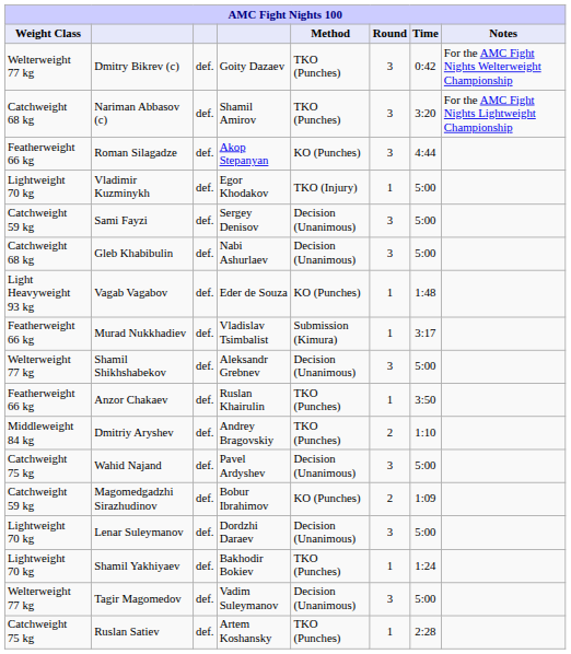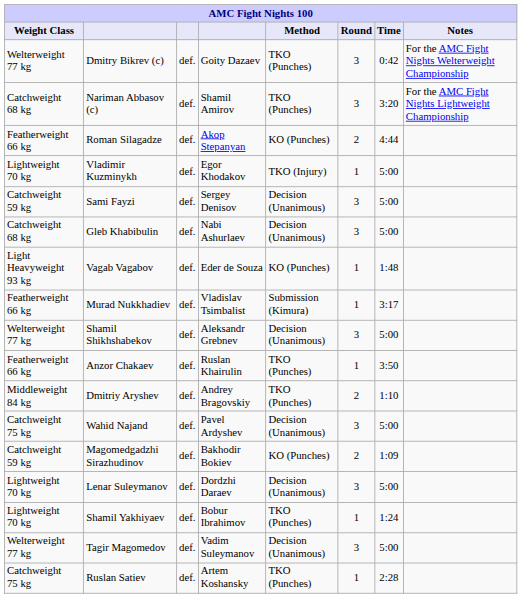 <table class="wikitable" style="font-size: 80%;">
 <tr>
 <th colspan="8" style="background-color: #ccf; color: #000080; text-align: center;"><strong>AMC Fight Nights 100</strong></th>
 </tr>
 <tr>
 <th colspan="1" style="background-color: #E6E8FA; color: #000000; text-align: center;">Weight Class</th>
 <th colspan="1" style="background-color: #E6E8FA; color: #000000; text-align: center;"></th>
 <th colspan="1" style="background-color: #E6E8FA; color: #000000; text-align: center;"></th>
 <th colspan="1" style="background-color: #E6E8FA; color: #000000; text-align: center;"></th>
 <th colspan="1" style="background-color: #E6E8FA; color: #000000; text-align: center;">Method</th>
 <th colspan="1" style="background-color: #E6E8FA; color: #000000; text-align: center;">Round</th>
 <th colspan="1" style="background-color: #E6E8FA; color: #000000; text-align: center;">Time</th>
 <th colspan="1" style="background-color: #E6E8FA; color: #000000; text-align: center;">Notes</th>
 </tr>
 <tr>
 <td>Welterweight 77 kg</td>
 <td> Dmitry Bikrev (c)</td>
 <td align=center>def.</td>
 <td> Goity Dazaev</td>
 <td>TKO (Punches)</td>
 <td align=center>3</td>
 <td align=center>0:42</td>
 <td>For the <a href='#'>AMC Fight Nights Welterweight Championship</a></td>
 </tr>
 <tr>
 <td>Catchweight 68 kg</td>
 <td> Nariman Abbasov (c)</td>
 <td align=center>def.</td>
 <td> Shamil Amirov</td>
 <td>TKO (Punches)</td>
 <td align=center>3</td>
 <td align=center>3:20</td>
 <td>For the <a href='#'>AMC Fight Nights Lightweight Championship</a></td>
 </tr>
 <tr>
 <td>Featherweight 66 kg</td>
 <td> Roman Silagadze</td>
 <td align=center>def.</td>
 <td> <a href='#'>Akop Stepanyan</a></td>
 <td>KO (Punches)</td>
-<td align=center>3</td>
+<td align=center>2</td>
 <td align=center>4:44</td>
 <td></td>
 </tr>
 <tr>
 <td>Lightweight 70 kg</td>
 <td> Vladimir Kuzminykh</td>
 <td align=center>def.</td>
 <td> Egor Khodakov</td>
 <td>TKO (Injury)</td>
 <td align=center>1</td>
 <td align=center>5:00</td>
 <td></td>
 </tr>
 <tr>
 <td>Catchweight 59 kg</td>
 <td> Sami Fayzi</td>
 <td align=center>def.</td>
 <td> Sergey Denisov</td>
 <td>Decision (Unanimous)</td>
 <td align=center>3</td>
 <td align=center>5:00</td>
 <td></td>
 </tr>
 <tr>
 <td>Catchweight 68 kg</td>
 <td> Gleb Khabibulin</td>
 <td align=center>def.</td>
 <td> Nabi Ashurlaev</td>
 <td>Decision (Unanimous)</td>
 <td align=center>3</td>
 <td align=center>5:00</td>
 <td></td>
 </tr>
 <tr>
 <td>Light Heavyweight 93 kg</td>
 <td> Vagab Vagabov</td>
 <td align=center>def.</td>
 <td> Eder de Souza</td>
 <td>KO (Punches)</td>
 <td align=center>1</td>
 <td align=center>1:48</td>
 <td></td>
 </tr>
 <tr>
 <td>Featherweight 66 kg</td>
 <td> Murad Nukkhadiev</td>
 <td align=center>def.</td>
 <td> Vladislav Tsimbalist</td>
 <td>Submission (Kimura)</td>
 <td align=center>1</td>
 <td align=center>3:17</td>
 <td></td>
 </tr>
 <tr>
 <td>Welterweight 77 kg</td>
 <td> Shamil Shikhshabekov</td>
 <td align=center>def.</td>
 <td> Aleksandr Grebnev</td>
 <td>Decision (Unanimous)</td>
 <td align=center>3</td>
 <td align=center>5:00</td>
 <td></td>
 </tr>
 <tr>
 <td>Featherweight 66 kg</td>
 <td> Anzor Chakaev</td>
 <td align=center>def.</td>
 <td> Ruslan Khairulin</td>
 <td>TKO (Punches)</td>
 <td align=center>1</td>
 <td align=center>3:50</td>
 <td></td>
 </tr>
 <tr>
 <td>Middleweight 84 kg</td>
 <td> Dmitriy Aryshev</td>
 <td align=center>def.</td>
 <td> Andrey Bragovskiy</td>
 <td>TKO (Punches)</td>
 <td align=center>2</td>
 <td align=center>1:10</td>
 <td></td>
 </tr>
 <tr>
 <td>Catchweight 75 kg</td>
 <td> Wahid Najand</td>
 <td align=center>def.</td>
 <td> Pavel Ardyshev</td>
 <td>Decision (Unanimous)</td>
 <td align=center>3</td>
 <td align=center>5:00</td>
 <td></td>
 </tr>
 <tr>
 <td>Catchweight 59 kg</td>
 <td> Magomedgadzhi Sirazhudinov</td>
 <td align=center>def.</td>
-<td> Bobur Ibrahimov</td>
+<td> Bakhodir Bokiev</td>
 <td>KO (Punches)</td>
 <td align=center>2</td>
 <td align=center>1:09</td>
 <td></td>
 </tr>
 <tr>
 <td>Lightweight 70 kg</td>
 <td> Lenar Suleymanov</td>
 <td align=center>def.</td>
 <td> Dordzhi Daraev</td>
 <td>Decision (Unanimous)</td>
 <td align=center>3</td>
 <td align=center>5:00</td>
 </tr>
 <tr>
 <td>Lightweight 70 kg</td>
 <td> Shamil Yakhiyaev</td>
 <td align=center>def.</td>
-<td> Bakhodir Bokiev</td>
+<td> Bobur Ibrahimov</td>
 <td>TKO (Punches)</td>
 <td align=center>1</td>
 <td align=center>1:24</td>
 <td></td>
 </tr>
 <tr>
 <td>Welterweight 77 kg</td>
 <td> Tagir Magomedov</td>
 <td align=center>def.</td>
 <td> Vadim Suleymanov</td>
 <td>Decision (Unanimous)</td>
 <td align=center>3</td>
 <td align=center>5:00</td>
 <td></td>
 </tr>
 <tr>
 <td>Catchweight 75 kg</td>
 <td> Ruslan Satiev</td>
 <td align=center>def.</td>
 <td> Artem Koshansky</td>
 <td>TKO (Punches)</td>
 <td align=center>1</td>
 <td align=center>2:28</td>
 <td></td>
 </tr>
 </table>
